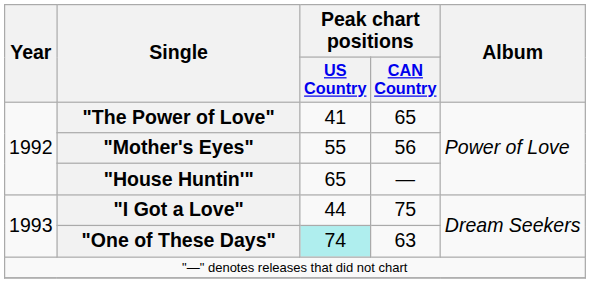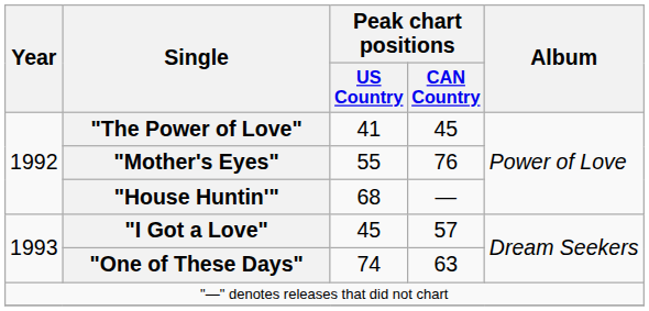 <table class="wikitable plainrowheaders" style="text-align:center;">
 <tr>
 <th rowspan="2">Year</th>
 <th rowspan="2" style="width:12em;">Single</th>
 <th colspan="2">Peak chart<br>positions</th>
 <th rowspan="2">Album</th>
 </tr>
 <tr style="font-size:smaller;">
 <th width="45"><a href='#'>US Country</a></th>
 <th width="45"><a href='#'>CAN Country</a></th>
 </tr>
 <tr>
 <td rowspan="3">1992</td>
 <th scope="row">"The Power of Love"</th>
 <td>41</td>
-<td>65</td>
+<td>45</td>
 <td align="left" rowspan="3"><em>Power of Love</em></td>
 </tr>
 <tr>
 <th scope="row">"Mother's Eyes"</th>
 <td>55</td>
-<td>56</td>
+<td>76</td>
 </tr>
 <tr>
 <th scope="row">"House Huntin'"</th>
-<td>65</td>
+<td>68</td>
 <td>—</td>
 </tr>
 <tr>
 <td rowspan="2">1993</td>
 <th scope="row">"I Got a Love"</th>
-<td>44</td>
-<td>75</td>
+<td>45</td>
+<td>57</td>
 <td align="left" rowspan="2"><em>Dream Seekers</em></td>
 </tr>
 <tr>
 <th scope="row">"One of These Days"</th>
-<td style="background: paleturquoise;">74</td>
+<td>74</td>
 <td>63</td>
 </tr>
 <tr>
 <td colspan="5" style="font-size:8pt">"—" denotes releases that did not chart</td>
 </tr>
 <tr>
 </tr>
 </table>
